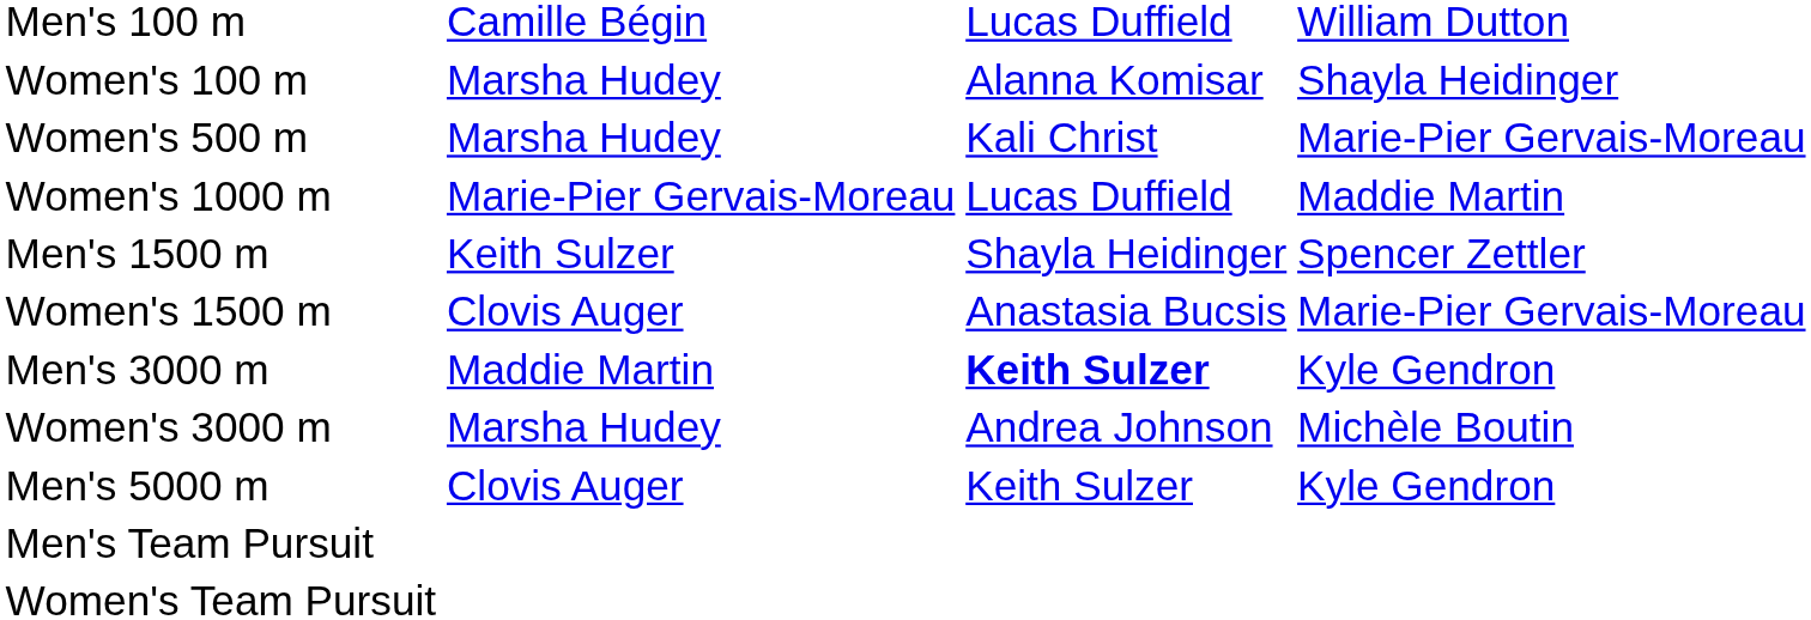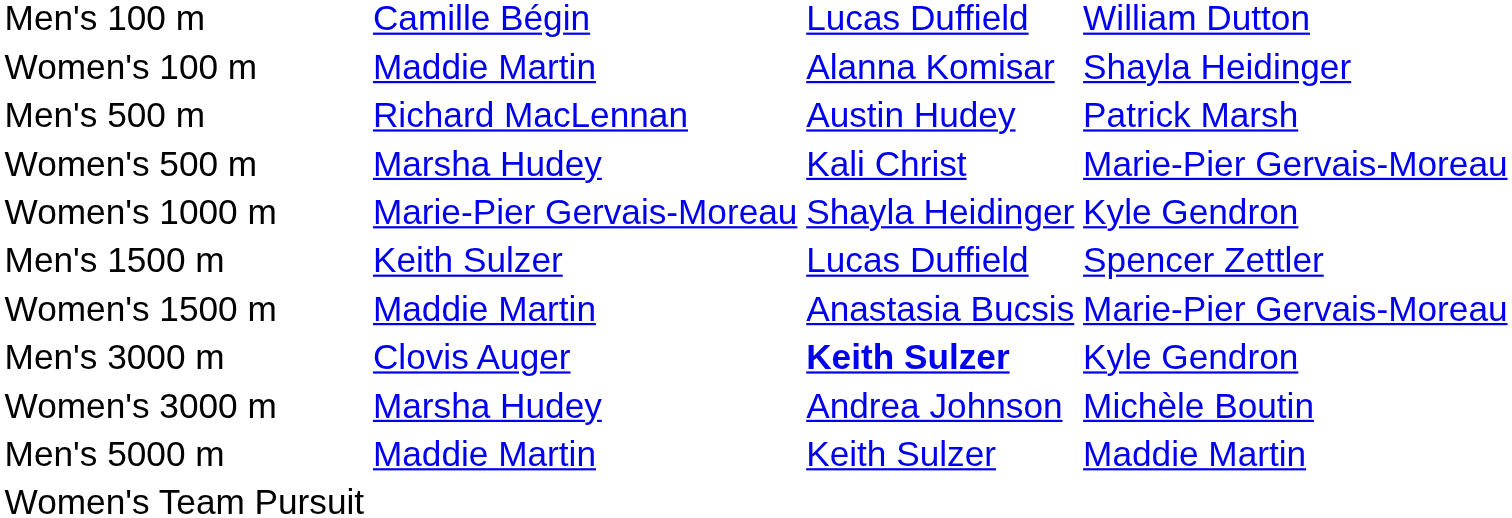 <table>
 <tr>
 <td>Men's 100 m</td>
 <td> <a href='#'>Camille Bégin</a></td>
 <td> <a href='#'>Lucas Duffield</a></td>
 <td> <a href='#'>William Dutton</a></td>
 </tr>
 <tr>
 <td>Women's 100 m</td>
-<td> <a href='#'>Marsha Hudey</a></td>
+<td> <a href='#'>Maddie Martin</a></td>
 <td> <a href='#'>Alanna Komisar</a></td>
 <td> <a href='#'>Shayla Heidinger</a></td>
+</tr>
+<tr>
+<td>Men's 500 m</td>
+<td> <a href='#'>Richard MacLennan</a></td>
+<td> <a href='#'>Austin Hudey</a></td>
+<td> <a href='#'>Patrick Marsh</a></td>
 </tr>
 <tr>
 <td>Women's 500 m</td>
 <td> <a href='#'>Marsha Hudey</a></td>
 <td> <a href='#'>Kali Christ</a></td>
 <td> <a href='#'>Marie-Pier Gervais-Moreau</a></td>
 </tr>
 <tr>
 <td>Women's 1000 m</td>
 <td> <a href='#'>Marie-Pier Gervais-Moreau</a></td>
-<td> <a href='#'>Lucas Duffield</a></td>
-<td> <a href='#'>Maddie Martin</a></td>
+<td> <a href='#'>Shayla Heidinger</a></td>
+<td> <a href='#'>Kyle Gendron</a></td>
 </tr>
 <tr>
 <td>Men's 1500 m</td>
 <td> <a href='#'>Keith Sulzer</a></td>
-<td> <a href='#'>Shayla Heidinger</a></td>
+<td> <a href='#'>Lucas Duffield</a></td>
 <td> <a href='#'>Spencer Zettler</a></td>
 </tr>
 <tr>
 <td>Women's 1500 m</td>
-<td> <a href='#'>Clovis Auger</a></td>
+<td> <a href='#'>Maddie Martin</a></td>
 <td> <a href='#'>Anastasia Bucsis</a></td>
 <td> <a href='#'>Marie-Pier Gervais-Moreau</a></td>
 </tr>
 <tr>
 <td>Men's 3000 m</td>
-<td> <a href='#'>Maddie Martin</a></td>
+<td> <a href='#'>Clovis Auger</a></td>
 <td><strong> <a href='#'>Keith Sulzer</a></strong></td>
 <td> <a href='#'>Kyle Gendron</a></td>
 </tr>
 <tr>
 <td>Women's 3000 m</td>
 <td> <a href='#'>Marsha Hudey</a></td>
 <td> <a href='#'>Andrea Johnson</a></td>
 <td> <a href='#'>Michèle Boutin</a></td>
 </tr>
 <tr>
 <td>Men's 5000 m</td>
-<td> <a href='#'>Clovis Auger</a></td>
+<td> <a href='#'>Maddie Martin</a></td>
 <td> <a href='#'>Keith Sulzer</a></td>
-<td> <a href='#'>Kyle Gendron</a></td>
-</tr>
-<tr>
-<td>Men's Team Pursuit</td>
-<td></td>
-<td></td>
-<td></td>
+<td> <a href='#'>Maddie Martin</a></td>
 </tr>
 <tr>
 <td>Women's Team Pursuit</td>
 <td></td>
 <td></td>
 <td></td>
 </tr>
 </table>
